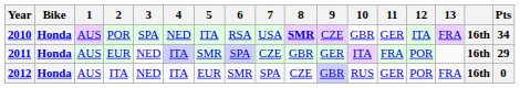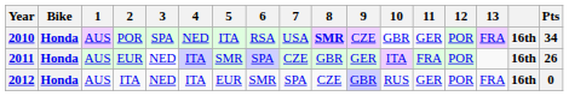 <table class="wikitable" style="text-align:center; font-size:90%">
 <tr>
 <th>Year</th>
 <th>Bike</th>
 <th>1</th>
 <th>2</th>
 <th>3</th>
 <th>4</th>
 <th>5</th>
 <th>6</th>
 <th>7</th>
 <th>8</th>
 <th>9</th>
 <th>10</th>
 <th>11</th>
 <th>12</th>
 <th>13</th>
 <th></th>
 <th>Pts</th>
 </tr>
 <tr>
 <th><a href='#'>2010</a></th>
 <th><a href='#'>Honda</a></th>
 <td style="background:#EFCFFF;"><a href='#'>AUS</a><br></td>
 <td style="background:#DFFFDF;"><a href='#'>POR</a><br></td>
 <td style="background:#DFFFDF;"><a href='#'>SPA</a><br></td>
 <td style="background:#DFFFDF;"><a href='#'>NED</a><br></td>
 <td style="background:#DFFFDF;"><a href='#'>ITA</a><br></td>
 <td style="background:#DFFFDF;"><a href='#'>RSA</a><br></td>
 <td style="background:#DFFFDF;"><a href='#'>USA</a><br></td>
 <td style="background:#EFCFFF;"><strong><a href='#'>SMR</a><br></strong></td>
 <td style="background:#EFCFFF;"><a href='#'>CZE</a><br></td>
 <td style="background:#FFFFFF;"><a href='#'>GBR</a><br></td>
 <td><a href='#'>GER</a></td>
-<td style="background:#DFFFDF;"><a href='#'>ITA</a><br></td>
+<td style="background:#DFFFDF;"><a href='#'>POR</a><br></td>
 <td style="background:#EFCFFF;"><a href='#'>FRA</a><br></td>
 <th>16th</th>
 <th>34</th>
 </tr>
 <tr>
 <th><a href='#'>2011</a></th>
 <th><a href='#'>Honda</a></th>
 <td style="background:#DFFFDF;"><a href='#'>AUS</a><br></td>
 <td style="background:#DFFFDF;"><a href='#'>EUR</a><br></td>
 <td style="background:#FFFFFF;"><a href='#'>NED</a><br></td>
 <td style="background:#CFCFFF;"><a href='#'>ITA</a><br></td>
 <td style="background:#DFFFDF;"><a href='#'>SMR</a><br></td>
 <td style="background:#CFCFFF;"><a href='#'>SPA</a><br></td>
 <td style="background:#DFFFDF;"><a href='#'>CZE</a><br></td>
 <td style="background:#DFFFDF;"><a href='#'>GBR</a><br></td>
 <td style="background:#DFFFDF;"><a href='#'>GER</a><br></td>
 <td style="background:#EFCFFF;"><a href='#'>ITA</a><br></td>
 <td style="background:#DFFFDF;"><a href='#'>FRA</a><br></td>
 <td style="background:#DFFFDF;"><a href='#'>POR</a><br></td>
 <td></td>
 <th>16th</th>
-<th>29</th>
+<th>26</th>
 </tr>
 <tr>
 <th><a href='#'>2012</a></th>
 <th><a href='#'>Honda</a></th>
 <td><a href='#'>AUS</a></td>
 <td><a href='#'>ITA</a></td>
 <td><a href='#'>NED</a></td>
 <td><a href='#'>ITA</a></td>
 <td><a href='#'>EUR</a></td>
 <td><a href='#'>SMR</a></td>
 <td><a href='#'>SPA</a></td>
 <td><a href='#'>CZE</a></td>
 <td style="background:#CFCFFF;"><a href='#'>GBR</a><br></td>
 <td><a href='#'>RUS</a></td>
 <td><a href='#'>GER</a></td>
 <td><a href='#'>POR</a></td>
 <td><a href='#'>FRA</a></td>
 <th>16th</th>
 <th>0</th>
 </tr>
 </table>
